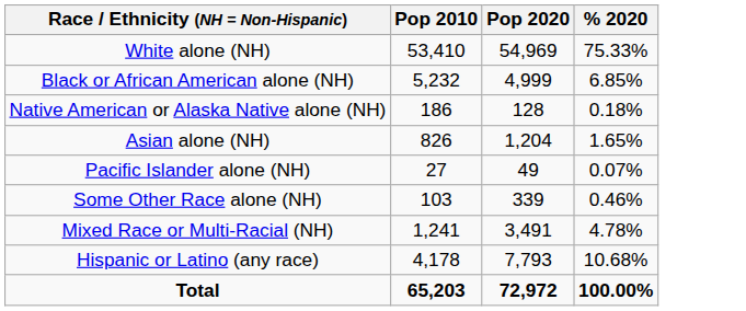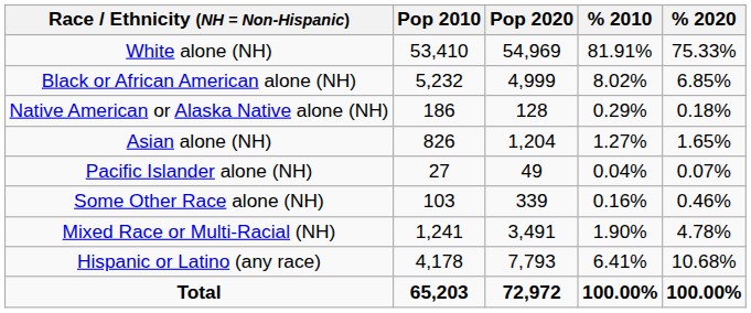 <table class="wikitable" style="text-align:center;">
 <tr>
 <th>Race / Ethnicity <small>(<em>NH = Non-Hispanic</em>)</small></th>
 <th>Pop 2010</th>
 <th>Pop 2020</th>
+<th>% 2010</th>
 <th>% 2020</th>
 </tr>
 <tr>
 <td><a href='#'>White</a> alone (NH)</td>
 <td>53,410</td>
 <td>54,969</td>
+<td>81.91%</td>
 <td>75.33%</td>
 </tr>
 <tr>
 <td><a href='#'>Black or African American</a> alone (NH)</td>
 <td>5,232</td>
 <td>4,999</td>
+<td>8.02%</td>
 <td>6.85%</td>
 </tr>
 <tr>
 <td><a href='#'>Native American</a> or <a href='#'>Alaska Native</a> alone (NH)</td>
 <td>186</td>
 <td>128</td>
+<td>0.29%</td>
 <td>0.18%</td>
 </tr>
 <tr>
 <td><a href='#'>Asian</a> alone (NH)</td>
 <td>826</td>
 <td>1,204</td>
+<td>1.27%</td>
 <td>1.65%</td>
 </tr>
 <tr>
 <td><a href='#'>Pacific Islander</a> alone (NH)</td>
 <td>27</td>
 <td>49</td>
+<td>0.04%</td>
 <td>0.07%</td>
 </tr>
 <tr>
 <td><a href='#'>Some Other Race</a> alone (NH)</td>
 <td>103</td>
 <td>339</td>
+<td>0.16%</td>
 <td>0.46%</td>
 </tr>
 <tr>
 <td><a href='#'>Mixed Race or Multi-Racial</a> (NH)</td>
 <td>1,241</td>
 <td>3,491</td>
+<td>1.90%</td>
 <td>4.78%</td>
 </tr>
 <tr>
 <td><a href='#'>Hispanic or Latino</a> (any race)</td>
 <td>4,178</td>
 <td>7,793</td>
+<td>6.41%</td>
 <td>10.68%</td>
 </tr>
 <tr>
 <td><strong>Total</strong></td>
 <td><strong>65,203</strong></td>
 <td><strong>72,972</strong></td>
 <td><strong>100.00%</strong></td>
+<td><strong>100.00%</strong></td>
 </tr>
 </table>
